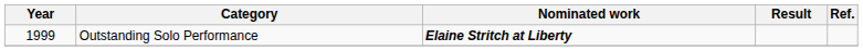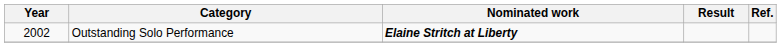 <table class=wikitable>
 <tr>
 <th scope="col" style="width:5em;">Year</th>
 <th scope="col" style="width:26em;">Category</th>
 <th scope="col" style="width:25em;">Nominated work</th>
 <th scope="col" style="width:5em;">Result</th>
 <th>Ref.</th>
 </tr>
 <tr>
-<td style="text-align:center;">1999</td>
+<td style="text-align:center;">2002</td>
 <td>Outstanding Solo Performance</td>
 <td><strong><em>Elaine Stritch at Liberty</em></strong></td>
 <td></td>
 <td></td>
 </tr>
 <tr>
 </tr>
 </table>
